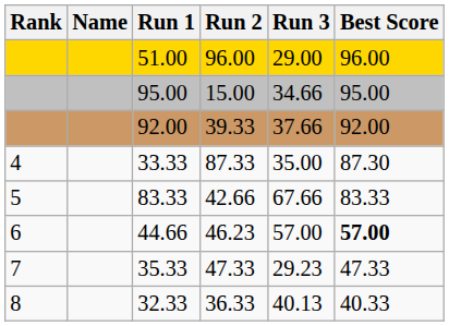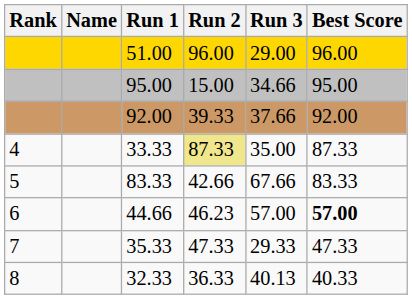 <table class="wikitable">
 <tr>
 <th>Rank</th>
 <th>Name</th>
 <th>Run 1</th>
 <th>Run 2</th>
 <th>Run 3</th>
 <th>Best Score</th>
 </tr>
 <tr style="background:gold;">
 <td></td>
 <td></td>
 <td>51.00</td>
 <td>96.00</td>
 <td>29.00</td>
 <td>96.00</td>
 </tr>
 <tr style="background:silver;">
 <td></td>
 <td></td>
 <td>95.00</td>
 <td>15.00</td>
 <td>34.66</td>
 <td>95.00</td>
 </tr>
 <tr style="background:#cc9966;">
 <td></td>
 <td></td>
 <td>92.00</td>
 <td>39.33</td>
 <td>37.66</td>
 <td>92.00</td>
 </tr>
 <tr>
 <td>4</td>
 <td></td>
 <td>33.33</td>
+<td style="background: khaki;">87.33</td>
+<td>35.00</td>
 <td>87.33</td>
-<td>35.00</td>
-<td>87.30</td>
 </tr>
 <tr>
 <td>5</td>
 <td></td>
 <td>83.33</td>
 <td>42.66</td>
 <td>67.66</td>
 <td>83.33</td>
 </tr>
 <tr>
 <td>6</td>
 <td></td>
 <td>44.66</td>
 <td>46.23</td>
 <td>57.00</td>
 <td><strong>57.00</strong></td>
 </tr>
 <tr>
 <td>7</td>
 <td></td>
 <td>35.33</td>
 <td>47.33</td>
-<td>29.23</td>
+<td>29.33</td>
 <td>47.33</td>
 </tr>
 <tr>
 <td>8</td>
 <td></td>
 <td>32.33</td>
 <td>36.33</td>
 <td>40.13</td>
 <td>40.33</td>
 </tr>
 </table>
